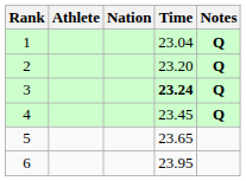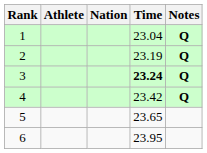 <table class="wikitable sortable" style="text-align:center">
 <tr>
 <th>Rank</th>
 <th>Athlete</th>
 <th>Nation</th>
 <th>Time</th>
 <th>Notes</th>
 </tr>
 <tr bgcolor=#ccffcc>
 <td>1</td>
 <td align=left></td>
 <td align=left></td>
 <td>23.04</td>
 <td><strong>Q</strong></td>
 </tr>
 <tr bgcolor=#ccffcc>
 <td>2</td>
 <td align=left></td>
 <td align=left></td>
-<td>23.20</td>
+<td>23.19</td>
 <td><strong>Q</strong></td>
 </tr>
 <tr bgcolor=#ccffcc>
 <td>3</td>
 <td align=left></td>
 <td align=left></td>
 <td><strong>23.24</strong></td>
 <td><strong>Q</strong></td>
 </tr>
 <tr bgcolor=#ccffcc>
 <td>4</td>
 <td align=left></td>
 <td align=left></td>
-<td>23.45</td>
+<td>23.42</td>
 <td><strong>Q</strong></td>
 </tr>
 <tr>
 <td>5</td>
 <td align=left></td>
 <td align=left></td>
 <td>23.65</td>
 <td></td>
 </tr>
 <tr>
 <td>6</td>
 <td align=left></td>
 <td align=left></td>
 <td>23.95</td>
 <td></td>
 </tr>
 </table>
